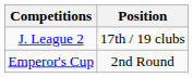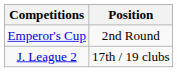 <table class="wikitable" style="text-align:center;">
 <tr>
 <th>Competitions</th>
 <th>Position</th>
 </tr>
 <tr>
+<td><a href='#'>Emperor's Cup</a></td>
+<td>2nd Round</td>
+</tr>
+<tr>
 <td><a href='#'>J. League 2</a></td>
 <td>17th / 19 clubs</td>
 </tr>
-<tr>
-<td><a href='#'>Emperor's Cup</a></td>
-<td>2nd Round</td>
-</tr>
 </table>
